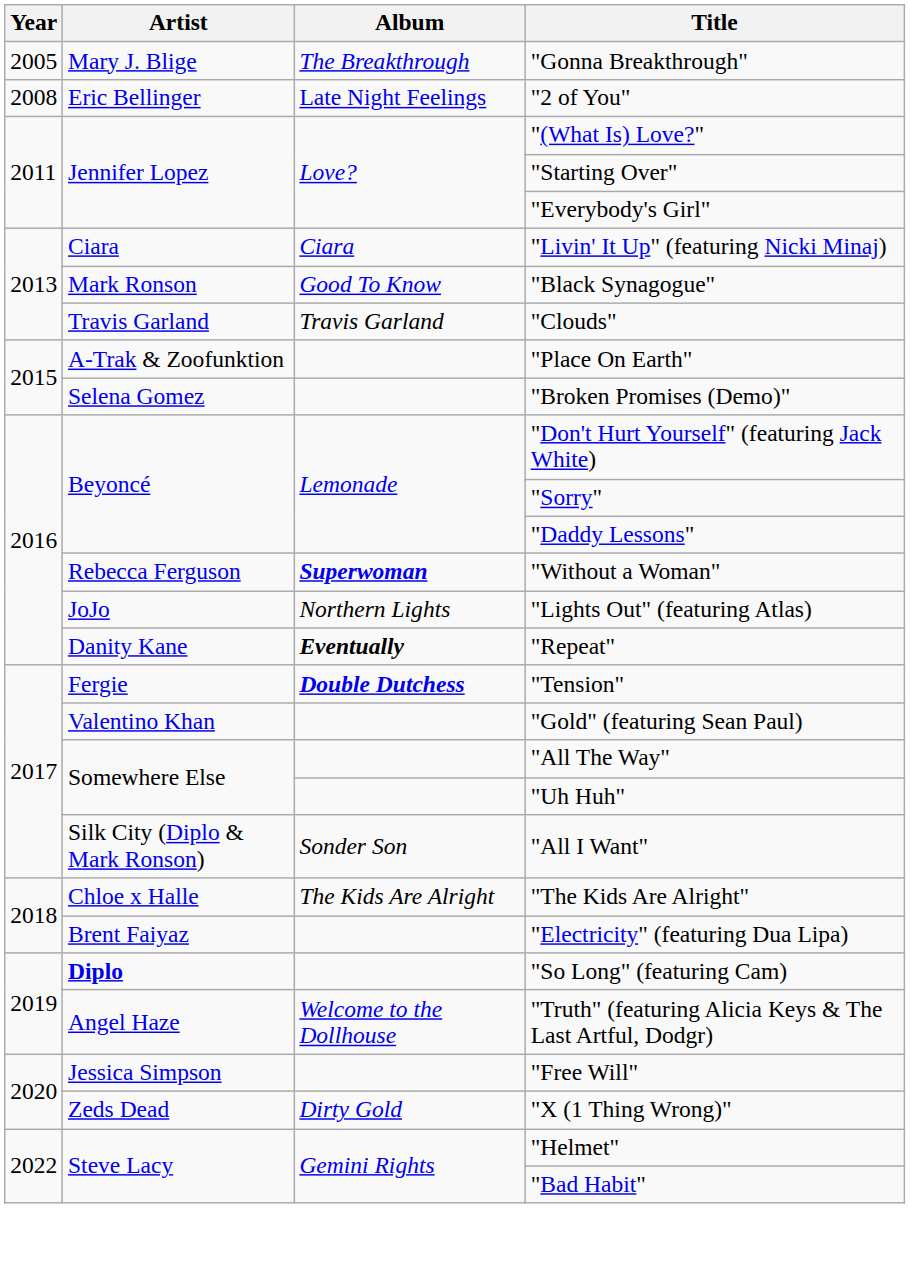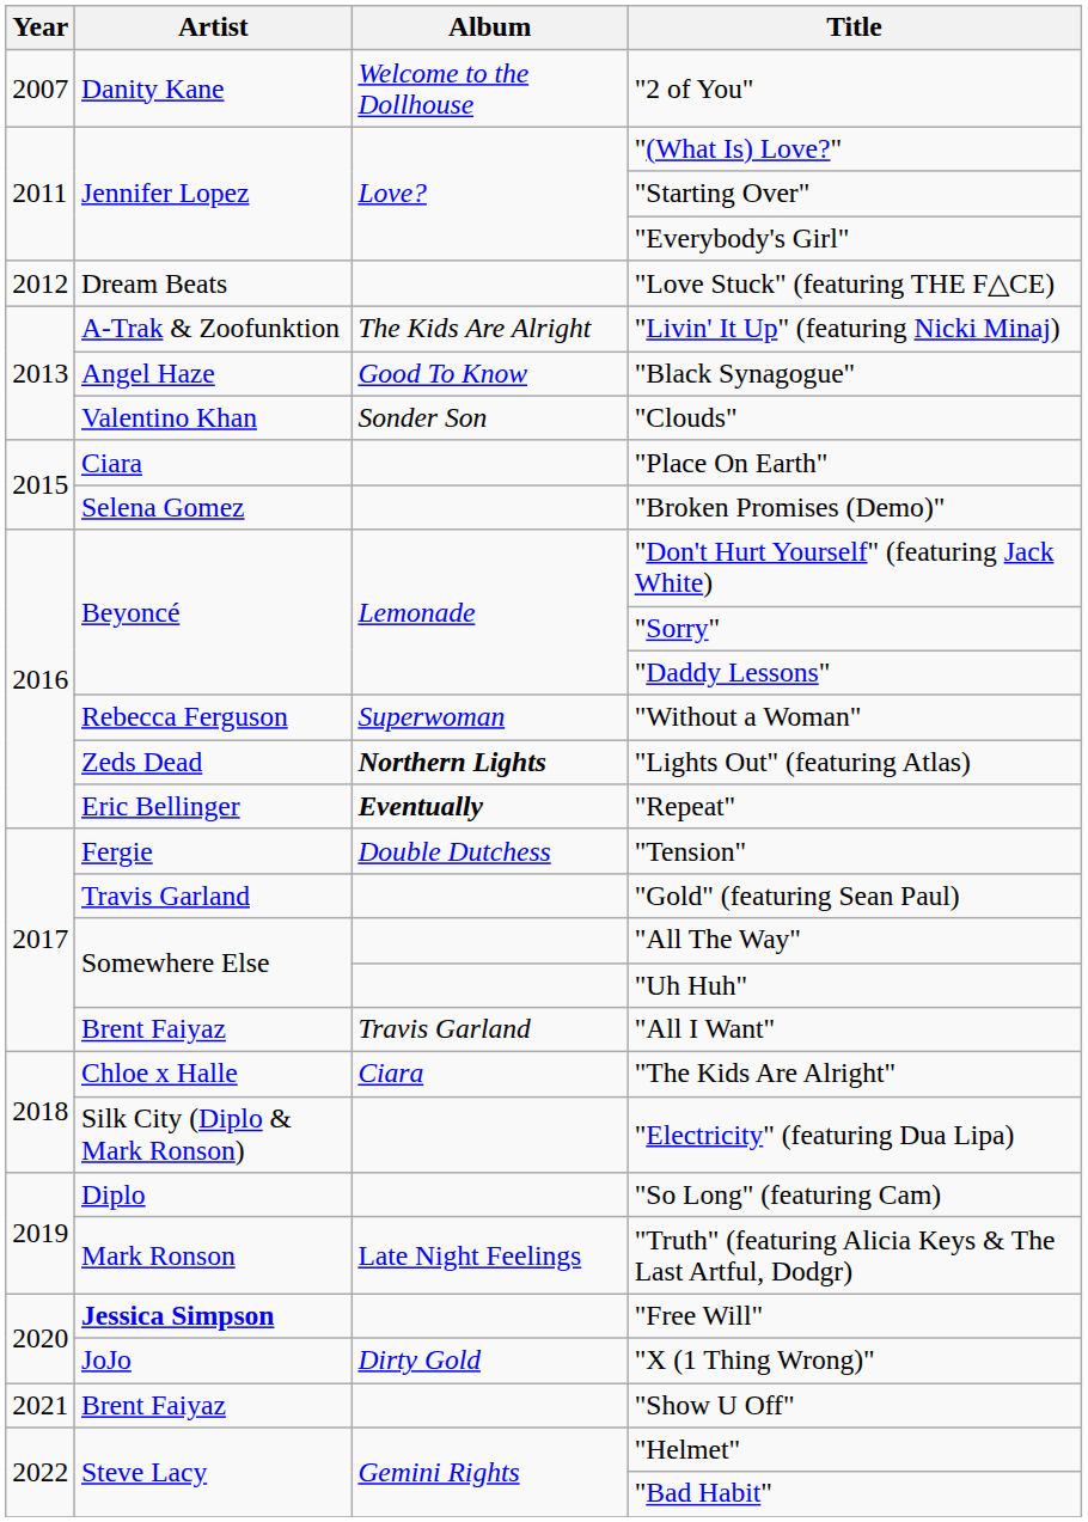 <table class="wikitable">
 <tr>
 <th>Year</th>
 <th width="150">Artist</th>
 <th width="150">Album</th>
 <th width="250">Title</th>
 </tr>
 <tr>
-<td>2005</td>
-<td><a href='#'>Mary J. Blige</a></td>
-<td><em><a href='#'>The Breakthrough</a></em></td>
-<td>"Gonna Breakthrough"</td>
-</tr>
-<tr>
-<td>2008</td>
-<td><a href='#'>Eric Bellinger</a></td>
-<td><a href='#'>Late Night Feelings</a></td>
+<td>2007</td>
+<td><a href='#'>Danity Kane</a></td>
+<td><em><a href='#'>Welcome to the Dollhouse</a></em></td>
 <td>"2 of You"</td>
 </tr>
 <tr>
 <td rowspan="3">2011</td>
 <td rowspan="3"><a href='#'>Jennifer Lopez</a></td>
 <td rowspan="3"><em><a href='#'>Love?</a></em></td>
 <td>"<a href='#'>(What Is) Love?</a>"</td>
 </tr>
 <tr>
 <td>"Starting Over"</td>
 </tr>
 <tr>
 <td>"Everybody's Girl"</td>
 </tr>
 <tr>
+<td>2012</td>
+<td>Dream Beats</td>
+<td></td>
+<td>"Love Stuck" <span>(featuring THE F△CE)</span></td>
+</tr>
+<tr>
 <td rowspan="3">2013</td>
-<td><a href='#'>Ciara</a></td>
-<td><em><a href='#'>Ciara</a></em></td>
+<td><a href='#'>A-Trak</a> & Zoofunktion</td>
+<td><em>The Kids Are Alright</em></td>
 <td>"<a href='#'>Livin' It Up</a>" <span>(featuring <a href='#'>Nicki Minaj</a>)</span></td>
 </tr>
 <tr>
-<td><a href='#'>Mark Ronson</a></td>
+<td><a href='#'>Angel Haze</a></td>
 <td><em><a href='#'>Good To Know</a></em></td>
 <td>"Black Synagogue"</td>
 </tr>
 <tr>
-<td><a href='#'>Travis Garland</a></td>
-<td><em>Travis Garland</em></td>
+<td><a href='#'>Valentino Khan</a></td>
+<td><em>Sonder Son</em></td>
 <td>"Clouds"</td>
 </tr>
 <tr>
 <td rowspan="2">2015</td>
-<td><a href='#'>A-Trak</a> & Zoofunktion</td>
+<td><a href='#'>Ciara</a></td>
 <td></td>
 <td>"Place On Earth"</td>
 </tr>
 <tr>
 <td><a href='#'>Selena Gomez</a></td>
 <td></td>
 <td>"Broken Promises (Demo)"</td>
 </tr>
 <tr>
 <td rowspan="6">2016</td>
 <td rowspan="3"><a href='#'>Beyoncé</a></td>
 <td rowspan="3"><em><a href='#'>Lemonade</a></em></td>
 <td>"<a href='#'>Don't Hurt Yourself</a>" <span>(featuring <a href='#'>Jack White</a>)</span></td>
 </tr>
 <tr>
 <td>"<a href='#'>Sorry</a>"</td>
 </tr>
 <tr>
 <td>"<a href='#'>Daddy Lessons</a>"</td>
 </tr>
 <tr>
 <td><a href='#'>Rebecca Ferguson</a></td>
-<td><strong><em><a href='#'>Superwoman</a></em></strong></td>
+<td><em><a href='#'>Superwoman</a></em></td>
 <td>"Without a Woman"</td>
 </tr>
 <tr>
-<td><a href='#'>JoJo</a></td>
-<td><em>Northern Lights</em></td>
+<td><a href='#'>Zeds Dead</a></td>
+<td><strong><em>Northern Lights</em></strong></td>
 <td>"Lights Out" <span>(featuring Atlas)</span></td>
 </tr>
 <tr>
-<td><a href='#'>Danity Kane</a></td>
+<td><a href='#'>Eric Bellinger</a></td>
 <td><strong><em>Eventually</em></strong></td>
 <td>"Repeat"</td>
 </tr>
 <tr>
 <td rowspan="5">2017</td>
 <td><a href='#'>Fergie</a></td>
-<td><strong><em><a href='#'>Double Dutchess</a></em></strong></td>
+<td><em><a href='#'>Double Dutchess</a></em></td>
 <td>"Tension"</td>
 </tr>
 <tr>
-<td><a href='#'>Valentino Khan</a></td>
+<td><a href='#'>Travis Garland</a></td>
 <td></td>
 <td>"Gold" <span>(featuring Sean Paul)</span></td>
 </tr>
 <tr>
 <td rowspan="2">Somewhere Else</td>
 <td></td>
 <td>"All The Way"</td>
 </tr>
 <tr>
 <td></td>
 <td>"Uh Huh"</td>
 </tr>
 <tr>
-<td>Silk City <span>(<a href='#'>Diplo</a> & <a href='#'>Mark Ronson</a>)</span></td>
-<td><em>Sonder Son</em></td>
+<td><a href='#'>Brent Faiyaz</a></td>
+<td><em>Travis Garland</em></td>
 <td>"All I Want"</td>
 </tr>
 <tr>
 <td rowspan="2">2018</td>
 <td><a href='#'>Chloe x Halle</a></td>
-<td><em>The Kids Are Alright</em></td>
+<td><em><a href='#'>Ciara</a></em></td>
 <td>"The Kids Are Alright"</td>
 </tr>
 <tr>
-<td><a href='#'>Brent Faiyaz</a></td>
+<td>Silk City <span>(<a href='#'>Diplo</a> & <a href='#'>Mark Ronson</a>)</span></td>
 <td></td>
 <td>"<a href='#'>Electricity</a>" <span>(featuring Dua Lipa)</span></td>
 </tr>
 <tr>
 <td rowspan="2">2019</td>
-<td><strong><a href='#'>Diplo</a></strong></td>
+<td><a href='#'>Diplo</a></td>
 <td></td>
 <td>"So Long" <span>(featuring Cam)</span></td>
 </tr>
 <tr>
-<td><a href='#'>Angel Haze</a></td>
-<td><em><a href='#'>Welcome to the Dollhouse</a></em></td>
+<td><a href='#'>Mark Ronson</a></td>
+<td><a href='#'>Late Night Feelings</a></td>
 <td>"Truth" <span>(featuring Alicia Keys & The Last Artful, Dodgr)</span></td>
 </tr>
 <tr>
 <td rowspan="2">2020</td>
-<td><a href='#'>Jessica Simpson</a></td>
+<td><strong><a href='#'>Jessica Simpson</a></strong></td>
 <td></td>
 <td>"Free Will"</td>
 </tr>
 <tr>
-<td><a href='#'>Zeds Dead</a></td>
+<td><a href='#'>JoJo</a></td>
 <td><em><a href='#'>Dirty Gold</a></em></td>
 <td>"X (1 Thing Wrong)"</td>
+</tr>
+<tr>
+<td rowspan="1">2021</td>
+<td><a href='#'>Brent Faiyaz</a></td>
+<td></td>
+<td>"Show U Off"</td>
 </tr>
 <tr>
 <td rowspan="2">2022</td>
 <td rowspan="2"><a href='#'>Steve Lacy</a></td>
 <td rowspan="2"><em><a href='#'>Gemini Rights</a></em></td>
 <td>"Helmet"</td>
 </tr>
 <tr>
 <td>"<a href='#'>Bad Habit</a>"</td>
 </tr>
 </table>
